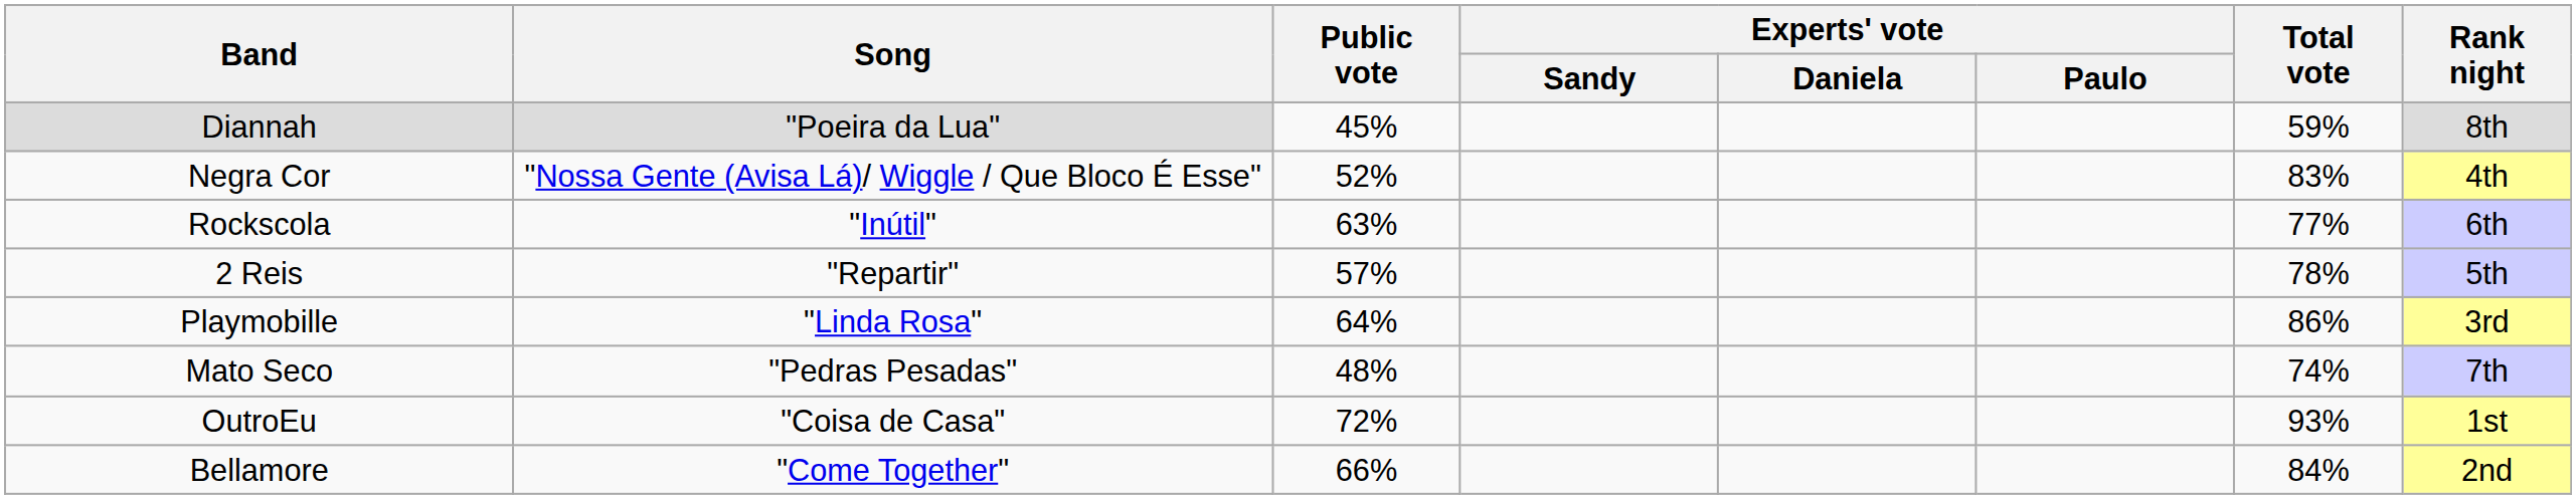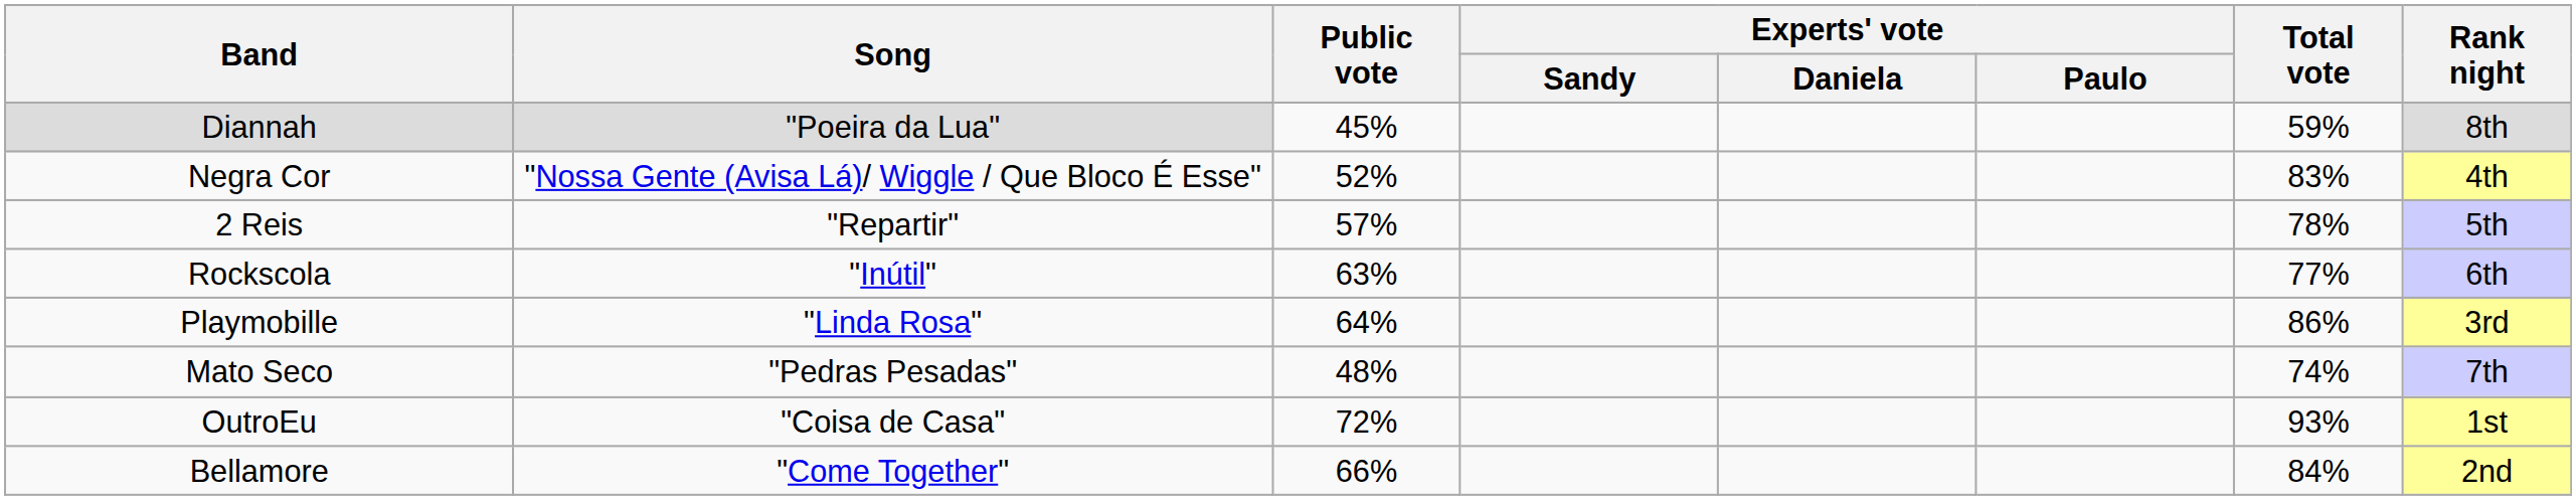 <table class="wikitable" style="font-size:95%; text-align:center" width="100%">
 <tr>
 <th width="135" rowspan=2>Band</th>
 <th width="205" rowspan=2>Song</th>
 <th width="040" rowspan=2>Public<br>vote</th>
 <th colspan=3>Experts' vote</th>
 <th width="040" rowspan=2>Total<br>vote</th>
 <th width="040" rowspan=2>Rank<br>night</th>
 </tr>
 <tr>
 <th width="065">Sandy</th>
 <th width="065">Daniela</th>
 <th width="065">Paulo</th>
 </tr>
 <tr>
 <td bgcolor="#DCDCDC">Diannah</td>
 <td bgcolor="#DCDCDC">"Poeira da Lua"</td>
 <td>45%</td>
 <td></td>
 <td></td>
 <td></td>
 <td>59%</td>
 <td bgcolor="#DCDCDC">8th</td>
 </tr>
 <tr>
 <td>Negra Cor</td>
 <td>"<a href='#'>Nossa Gente (Avisa Lá)</a>/ <a href='#'>Wiggle</a> / Que Bloco É Esse"</td>
 <td>52%</td>
 <td></td>
 <td></td>
 <td></td>
 <td>83%</td>
 <td bgcolor="#FFFF99">4th</td>
 </tr>
 <tr>
+<td>2 Reis</td>
+<td>"Repartir"</td>
+<td>57%</td>
+<td></td>
+<td></td>
+<td></td>
+<td>78%</td>
+<td bgcolor="#CCCCFF">5th</td>
+</tr>
+<tr>
 <td>Rockscola</td>
 <td>"<a href='#'>Inútil</a>"</td>
 <td>63%</td>
 <td></td>
 <td></td>
 <td></td>
 <td>77%</td>
 <td bgcolor="#CCCCFF">6th</td>
-</tr>
-<tr>
-<td>2 Reis</td>
-<td>"Repartir"</td>
-<td>57%</td>
-<td></td>
-<td></td>
-<td></td>
-<td>78%</td>
-<td bgcolor="#CCCCFF">5th</td>
 </tr>
 <tr>
 <td>Playmobille</td>
 <td>"<a href='#'>Linda Rosa</a>"</td>
 <td>64%</td>
 <td></td>
 <td></td>
 <td></td>
 <td>86%</td>
 <td bgcolor="#FFFF99">3rd</td>
 </tr>
 <tr>
 <td>Mato Seco</td>
 <td>"Pedras Pesadas"</td>
 <td>48%</td>
 <td></td>
 <td></td>
 <td></td>
 <td>74%</td>
 <td bgcolor="#CCCCFF">7th</td>
 </tr>
 <tr>
 <td>OutroEu</td>
 <td>"Coisa de Casa"</td>
 <td>72%</td>
 <td></td>
 <td></td>
 <td></td>
 <td>93%</td>
 <td bgcolor="#FFFF99">1st</td>
 </tr>
 <tr>
 <td>Bellamore</td>
 <td>"<a href='#'>Come Together</a>"</td>
 <td>66%</td>
 <td></td>
 <td></td>
 <td></td>
 <td>84%</td>
 <td bgcolor="#FFFF99">2nd</td>
 </tr>
 </table>
